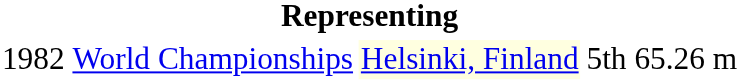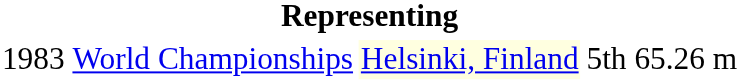 <table>
 <tr>
 <th colspan="5">Representing </th>
 </tr>
 <tr>
-<td>1982</td>
+<td>1983</td>
 <td><a href='#'>World Championships</a></td>
 <td style="background: lightyellow;"><a href='#'>Helsinki, Finland</a></td>
 <td>5th</td>
 <td>65.26 m</td>
 </tr>
 </table>
